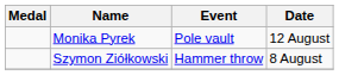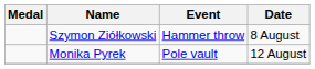 <table class="wikitable" style="font-size:90%">
 <tr>
 <th>Medal</th>
 <th>Name</th>
 <th>Event</th>
 <th>Date</th>
 </tr>
 <tr>
 <td></td>
+<td><a href='#'>Szymon Ziółkowski</a></td>
+<td><a href='#'>Hammer throw</a></td>
+<td>8 August</td>
+</tr>
+<tr>
+<td></td>
 <td><a href='#'>Monika Pyrek</a></td>
 <td><a href='#'>Pole vault</a></td>
 <td>12 August</td>
 </tr>
 <tr>
-<td></td>
-<td><a href='#'>Szymon Ziółkowski</a></td>
-<td><a href='#'>Hammer throw</a></td>
-<td>8 August</td>
-</tr>
-<tr>
 </tr>
 </table>
